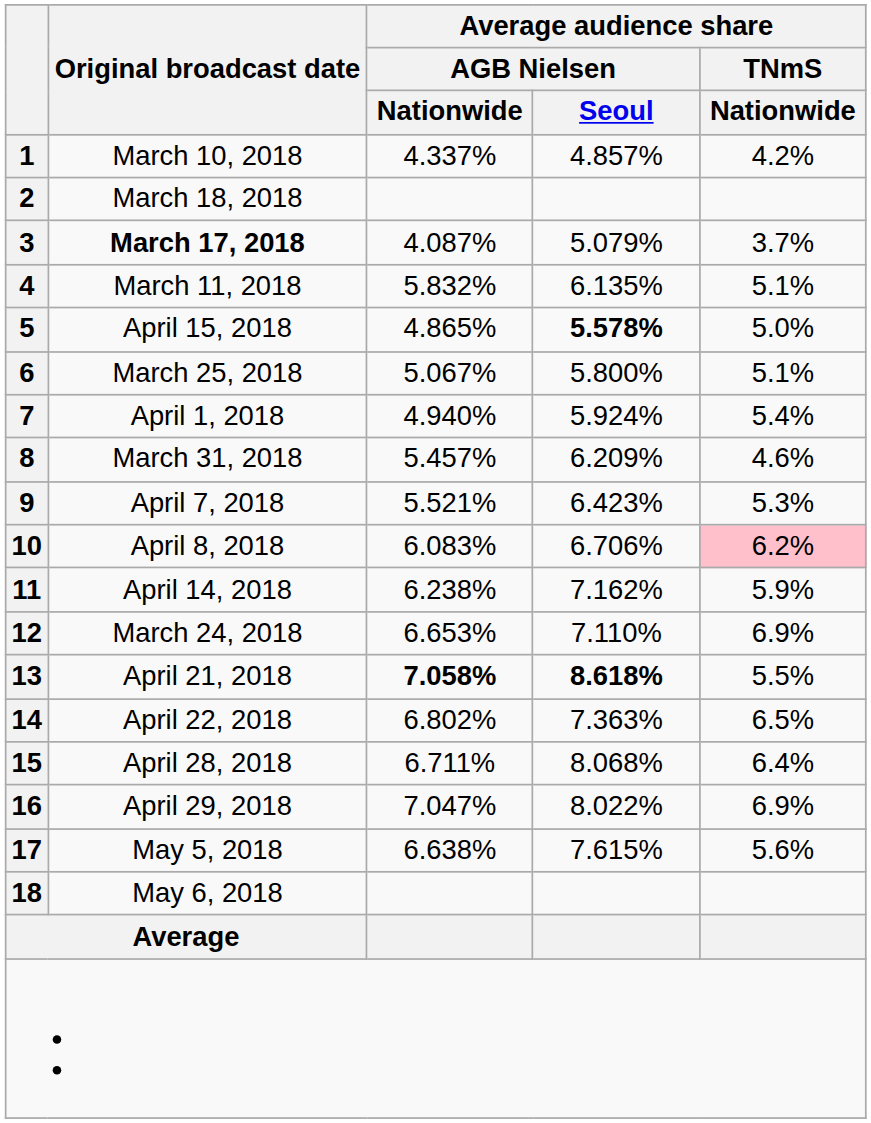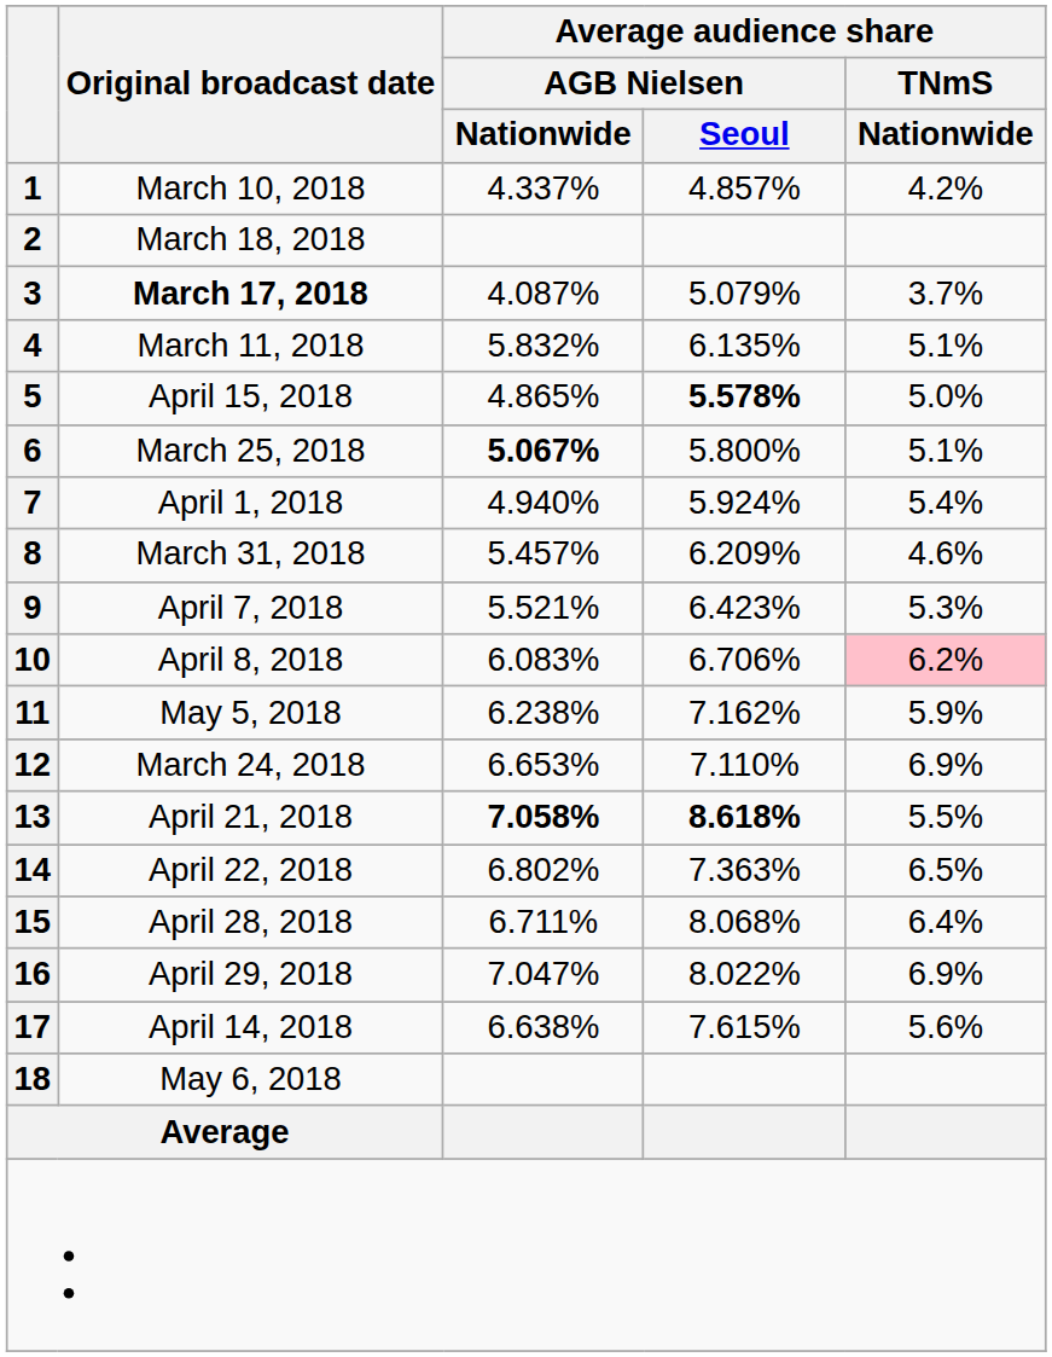 <table class="wikitable" style="text-align:center;max-width:550px; margin-left: auto; margin-right: auto; border: none;">
 <tr>
 </tr>
 <tr>
 <th rowspan="3"></th>
 <th rowspan="3">Original broadcast date</th>
 <th colspan="4">Average audience share</th>
 </tr>
 <tr>
 <th colspan="2">AGB Nielsen</th>
 <th>TNmS</th>
 </tr>
 <tr>
 <th width="90">Nationwide</th>
 <th width="90"><a href='#'>Seoul</a></th>
 <th width="90">Nationwide</th>
 </tr>
 <tr>
 <th>1</th>
 <td>March 10, 2018</td>
 <td>4.337% </td>
 <td>4.857% </td>
 <td>4.2%</td>
 </tr>
 <tr>
 <th>2</th>
 <td>March 18, 2018</td>
 <td> </td>
 <td> </td>
 <td></td>
 </tr>
 <tr>
 <th>3</th>
 <td><strong>March 17, 2018</strong></td>
 <td>4.087% </td>
 <td>5.079% </td>
 <td>3.7%</td>
 </tr>
 <tr>
 <th>4</th>
 <td>March 11, 2018</td>
 <td>5.832% </td>
 <td>6.135% </td>
 <td>5.1%</td>
 </tr>
 <tr>
 <th>5</th>
 <td>April 15, 2018</td>
 <td>4.865% </td>
 <td><strong>5.578% </strong></td>
 <td>5.0%</td>
 </tr>
 <tr>
 <th>6</th>
 <td>March 25, 2018</td>
-<td>5.067% </td>
+<td><strong>5.067% </strong></td>
 <td>5.800% </td>
 <td>5.1%</td>
 </tr>
 <tr>
 <th>7</th>
 <td>April 1, 2018</td>
 <td>4.940% </td>
 <td>5.924% </td>
 <td>5.4%</td>
 </tr>
 <tr>
 <th>8</th>
 <td>March 31, 2018</td>
 <td>5.457% </td>
 <td>6.209% </td>
 <td>4.6%</td>
 </tr>
 <tr>
 <th>9</th>
 <td>April 7, 2018</td>
 <td>5.521% </td>
 <td>6.423% </td>
 <td>5.3%</td>
 </tr>
 <tr>
 <th>10</th>
 <td>April 8, 2018</td>
 <td>6.083% </td>
 <td>6.706% </td>
 <td style="background: pink;">6.2%</td>
 </tr>
 <tr>
 <th>11</th>
-<td>April 14, 2018</td>
+<td>May 5, 2018</td>
 <td>6.238% </td>
 <td>7.162% </td>
 <td>5.9%</td>
 </tr>
 <tr>
 <th>12</th>
 <td>March 24, 2018</td>
 <td>6.653% </td>
 <td>7.110% </td>
 <td>6.9%</td>
 </tr>
 <tr>
 <th>13</th>
 <td>April 21, 2018</td>
 <td><strong>7.058% </strong></td>
 <td><strong>8.618% </strong></td>
 <td>5.5%</td>
 </tr>
 <tr>
 <th>14</th>
 <td>April 22, 2018</td>
 <td>6.802% </td>
 <td>7.363% </td>
 <td>6.5%</td>
 </tr>
 <tr>
 <th>15</th>
 <td>April 28, 2018</td>
 <td>6.711% </td>
 <td>8.068% </td>
 <td>6.4%</td>
 </tr>
 <tr>
 <th>16</th>
 <td>April 29, 2018</td>
 <td>7.047% </td>
 <td>8.022% </td>
 <td>6.9%</td>
 </tr>
 <tr>
 <th>17</th>
-<td>May 5, 2018</td>
+<td>April 14, 2018</td>
 <td>6.638% </td>
 <td>7.615% </td>
 <td>5.6%</td>
 </tr>
 <tr>
 <th>18</th>
 <td>May 6, 2018</td>
 <td> </td>
 <td> </td>
 <td></td>
 </tr>
 <tr>
 <th colspan="2">Average</th>
 <th></th>
 <th></th>
 <th></th>
 </tr>
 <tr>
 <td colspan="5"><br><ul><li></li><li></li></ul></td>
 </tr>
 </table>
